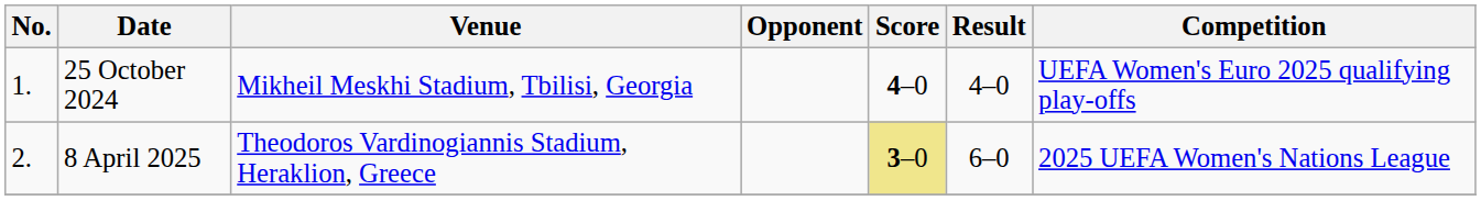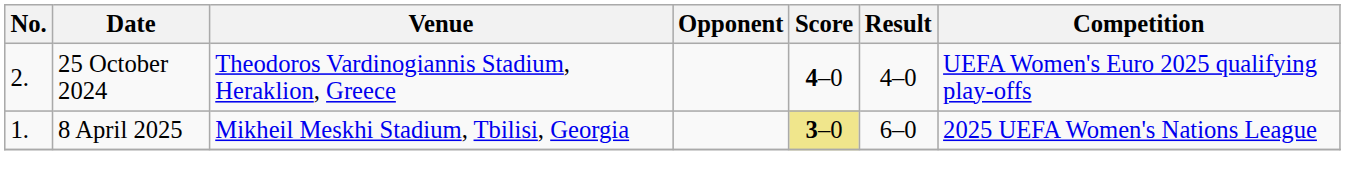 <table class="wikitable">
 <tr>
 <th>No.</th>
 <th>Date</th>
 <th>Venue</th>
 <th>Opponent</th>
 <th>Score</th>
 <th>Result</th>
 <th>Competition</th>
 </tr>
 <tr>
-<td>1.</td>
+<td>2.</td>
 <td>25 October 2024</td>
-<td><a href='#'>Mikheil Meskhi Stadium</a>, <a href='#'>Tbilisi</a>, <a href='#'>Georgia</a></td>
+<td><a href='#'>Theodoros Vardinogiannis Stadium</a>, <a href='#'>Heraklion</a>, <a href='#'>Greece</a></td>
 <td></td>
 <td align=center><strong>4</strong>–0</td>
 <td align="center">4–0</td>
 <td><a href='#'>UEFA Women's Euro 2025 qualifying play-offs</a></td>
 </tr>
 <tr>
-<td>2.</td>
+<td>1.</td>
 <td>8 April 2025</td>
-<td><a href='#'>Theodoros Vardinogiannis Stadium</a>, <a href='#'>Heraklion</a>, <a href='#'>Greece</a></td>
+<td><a href='#'>Mikheil Meskhi Stadium</a>, <a href='#'>Tbilisi</a>, <a href='#'>Georgia</a></td>
 <td></td>
 <td align="center" style="background: khaki;"><strong>3</strong>–0</td>
 <td align=center>6–0</td>
 <td><a href='#'>2025 UEFA Women's Nations League</a></td>
 </tr>
 <tr>
 </tr>
 </table>
